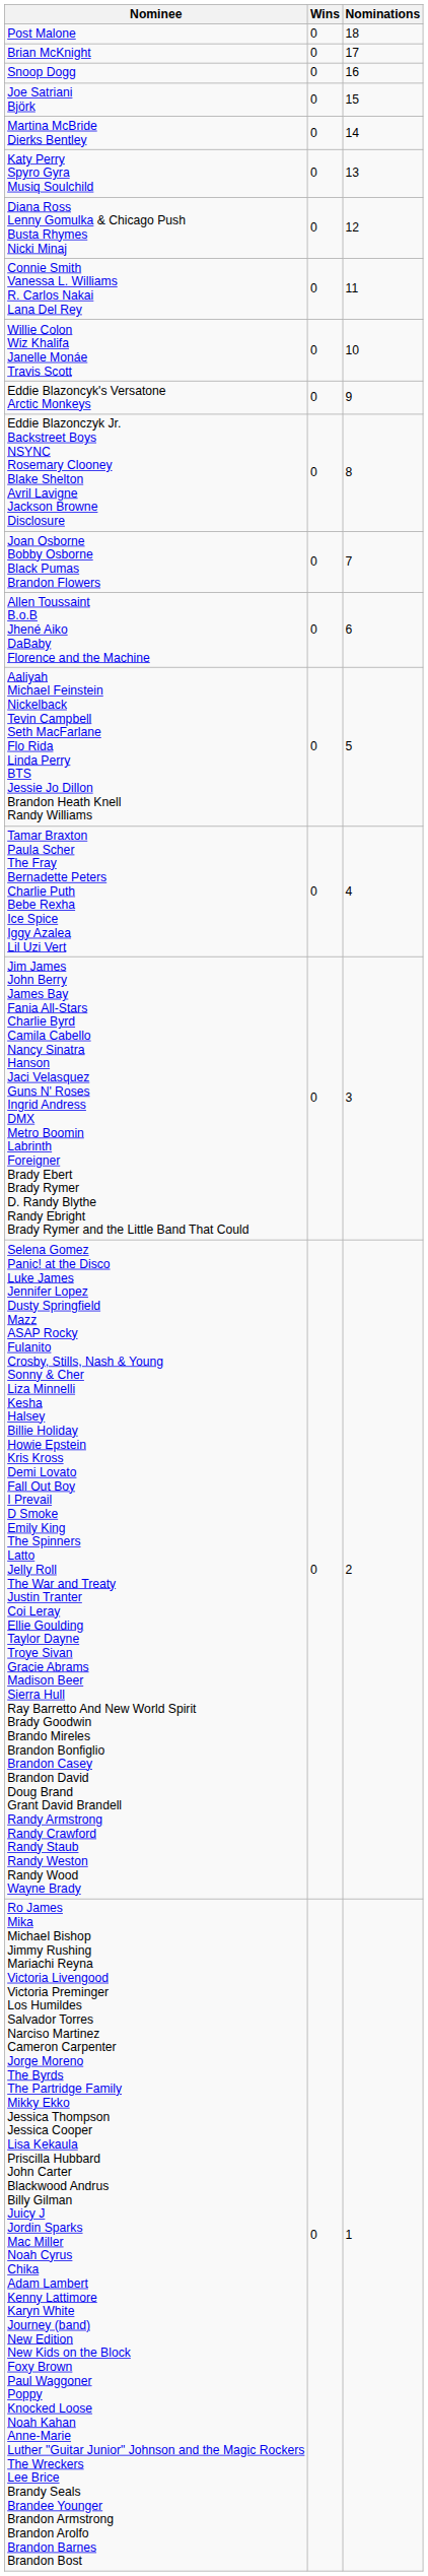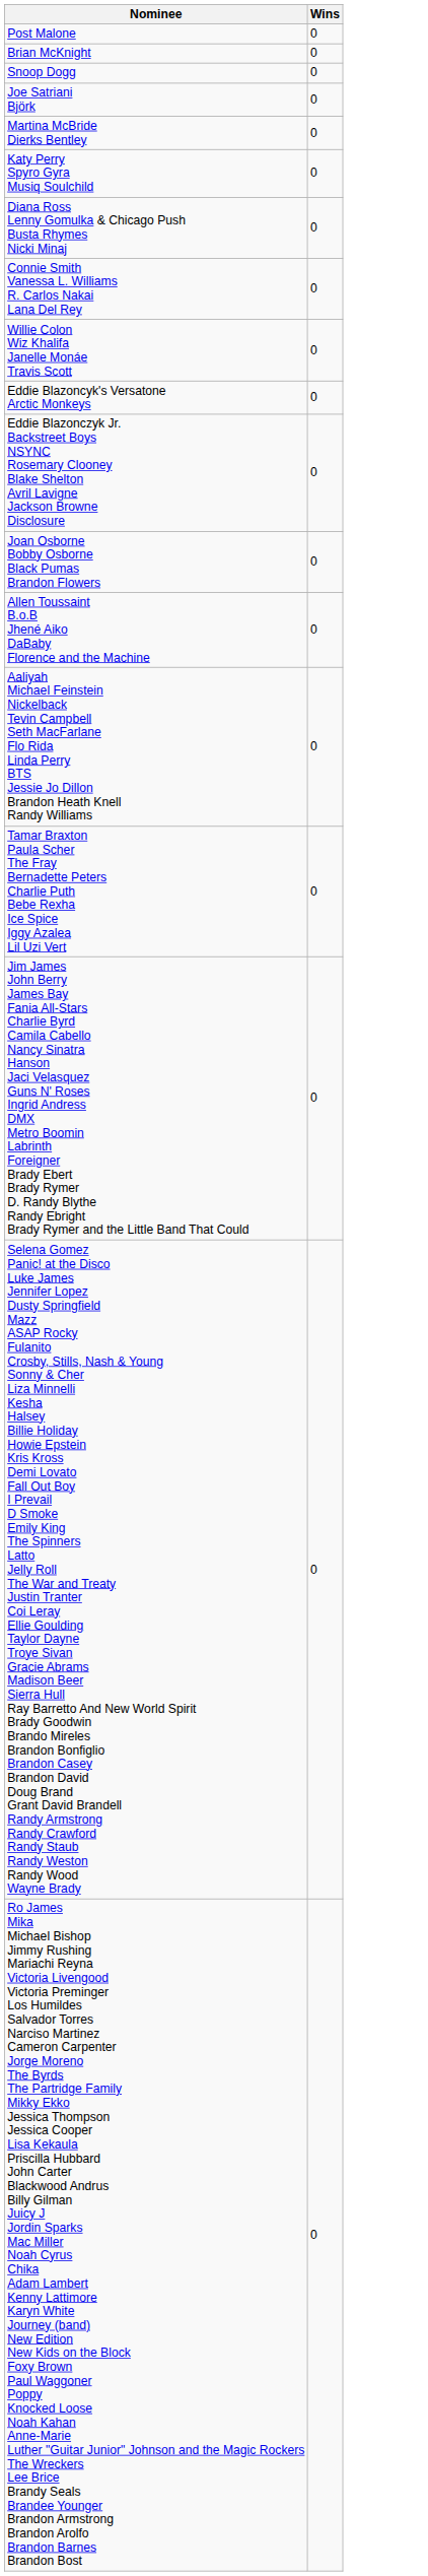 <table class="wikitable">
 <tr>
 <th>Nominee</th>
 <th>Wins</th>
-<th>Nominations</th>
 </tr>
 <tr>
 <td><a href='#'>Post Malone</a></td>
 <td>0</td>
-<td>18</td>
 </tr>
 <tr>
 <td><a href='#'>Brian McKnight</a></td>
 <td>0</td>
-<td>17</td>
 </tr>
 <tr>
 <td><a href='#'>Snoop Dogg</a></td>
 <td>0</td>
-<td>16</td>
 </tr>
 <tr>
 <td><a href='#'>Joe Satriani</a> <br> <a href='#'>Björk</a></td>
 <td>0</td>
-<td>15</td>
 </tr>
 <tr>
 <td><a href='#'>Martina McBride</a> <br><a href='#'>Dierks Bentley</a><br></td>
 <td>0</td>
-<td>14</td>
 </tr>
 <tr>
 <td><a href='#'>Katy Perry</a><br><a href='#'>Spyro Gyra</a><br><a href='#'>Musiq Soulchild</a><br></td>
 <td>0</td>
-<td>13</td>
 </tr>
 <tr>
 <td><a href='#'>Diana Ross</a><br><a href='#'>Lenny Gomulka</a> & Chicago Push<br><a href='#'>Busta Rhymes</a><br><a href='#'>Nicki Minaj</a></td>
 <td>0</td>
-<td>12</td>
 </tr>
 <tr>
 <td><a href='#'>Connie Smith</a> <br><a href='#'>Vanessa L. Williams</a><br><a href='#'>R. Carlos Nakai</a><br><a href='#'>Lana Del Rey</a></td>
 <td>0</td>
-<td>11</td>
 </tr>
 <tr>
 <td><a href='#'>Willie Colon</a> <br><a href='#'>Wiz Khalifa</a><br><a href='#'>Janelle Monáe</a><br><a href='#'>Travis Scott</a></td>
 <td>0</td>
-<td>10</td>
 </tr>
 <tr>
 <td>Eddie Blazoncyk's Versatone <br><a href='#'>Arctic Monkeys</a></td>
 <td>0</td>
-<td>9</td>
 </tr>
 <tr>
 <td>Eddie Blazonczyk Jr. <br><a href='#'>Backstreet Boys</a><br><a href='#'>NSYNC</a><br><a href='#'>Rosemary Clooney</a> <br> <a href='#'>Blake Shelton</a> <br> <a href='#'>Avril Lavigne</a> <br> <a href='#'>Jackson Browne</a><br><a href='#'>Disclosure</a></td>
 <td>0</td>
-<td>8</td>
 </tr>
 <tr>
 <td><a href='#'>Joan Osborne</a><br><a href='#'>Bobby Osborne</a><br><a href='#'>Black Pumas</a><br><a href='#'>Brandon Flowers</a></td>
 <td>0</td>
-<td>7</td>
 </tr>
 <tr>
 <td><a href='#'>Allen Toussaint</a><br><a href='#'>B.o.B</a><br><a href='#'>Jhené Aiko</a><br><a href='#'>DaBaby</a> <br><a href='#'>Florence and the Machine</a></td>
 <td>0</td>
-<td>6</td>
 </tr>
 <tr>
 <td><a href='#'>Aaliyah</a><br><a href='#'>Michael Feinstein</a><br><a href='#'>Nickelback</a><br><a href='#'>Tevin Campbell</a><br><a href='#'>Seth MacFarlane</a><br><a href='#'>Flo Rida</a> <br><a href='#'>Linda Perry</a><br><a href='#'>BTS</a><br><a href='#'>Jessie Jo Dillon</a><br>Brandon Heath Knell<br>Randy Williams</td>
 <td>0</td>
-<td>5</td>
 </tr>
 <tr>
 <td><a href='#'>Tamar Braxton</a><br><a href='#'>Paula Scher</a><br><a href='#'>The Fray</a><br><a href='#'>Bernadette Peters</a><br><a href='#'>Charlie Puth</a><br><a href='#'>Bebe Rexha</a><br><a href='#'>Ice Spice</a><br><a href='#'>Iggy Azalea</a><br><a href='#'>Lil Uzi Vert</a></td>
 <td>0</td>
-<td>4</td>
 </tr>
 <tr>
 <td><a href='#'>Jim James</a> <br><a href='#'>John Berry</a><br><a href='#'>James Bay</a> <br><a href='#'>Fania All-Stars</a> <br><a href='#'>Charlie Byrd</a><br><a href='#'>Camila Cabello</a><br><a href='#'>Nancy Sinatra</a><br><a href='#'>Hanson</a><br><a href='#'>Jaci Velasquez</a><br><a href='#'>Guns N' Roses</a><br><a href='#'>Ingrid Andress</a><br><a href='#'>DMX</a><br><a href='#'>Metro Boomin</a><br><a href='#'>Labrinth</a><br><a href='#'>Foreigner</a><br>Brady Ebert<br>Brady Rymer<br>D. Randy Blythe<br>Randy Ebright<br>Brady Rymer and the Little Band That Could</td>
 <td>0</td>
-<td>3</td>
 </tr>
 <tr>
 <td><a href='#'>Selena Gomez</a><br><a href='#'>Panic! at the Disco</a><br><a href='#'>Luke James</a> <br><a href='#'>Jennifer Lopez</a> <br><a href='#'>Dusty Springfield</a><br><a href='#'>Mazz</a><br><a href='#'>ASAP Rocky</a> <br><a href='#'>Fulanito</a> <br><a href='#'>Crosby, Stills, Nash & Young</a><br><a href='#'>Sonny & Cher</a><br><a href='#'>Liza Minnelli</a><br><a href='#'>Kesha</a> <br><a href='#'>Halsey</a> <br><a href='#'>Billie Holiday</a> <br><a href='#'>Howie Epstein</a>  <br><a href='#'>Kris Kross</a><br> <a href='#'>Demi Lovato</a> <br><a href='#'>Fall Out Boy</a> <br> <a href='#'>I Prevail</a> <br> <a href='#'>D Smoke</a> <br> <a href='#'>Emily King</a><br> <a href='#'>The Spinners</a><br><a href='#'>Latto</a><br><a href='#'>Jelly Roll</a><br><a href='#'>The War and Treaty</a><br><a href='#'>Justin Tranter</a><br><a href='#'>Coi Leray</a><br><a href='#'>Ellie Goulding</a><br><a href='#'>Taylor Dayne</a><br><a href='#'>Troye Sivan</a><br><a href='#'>Gracie Abrams</a><br><a href='#'>Madison Beer</a><br><a href='#'>Sierra Hull</a><br>Ray Barretto And New World Spirit<br>Brady Goodwin<br>Brando Mireles<br>Brandon Bonfiglio<br><a href='#'>Brandon Casey</a><br>Brandon David<br>Doug Brand<br>Grant David Brandell<br><a href='#'>Randy Armstrong</a><br><a href='#'>Randy Crawford</a><br><a href='#'>Randy Staub</a><br><a href='#'>Randy Weston</a><br>Randy Wood<br><a href='#'>Wayne Brady</a></td>
 <td>0</td>
-<td>2</td>
 </tr>
 <tr>
 <td><a href='#'>Ro James</a><br> <a href='#'>Mika</a><br>Michael Bishop <br>Jimmy Rushing<br>Mariachi Reyna<br><a href='#'>Victoria Livengood</a><br>Victoria Preminger<br>Los Humildes<br>Salvador Torres<br>Narciso Martinez<br>Cameron Carpenter<br><a href='#'>Jorge Moreno</a><br><a href='#'>The Byrds</a><br><a href='#'>The Partridge Family</a><br><a href='#'>Mikky Ekko</a><br>Jessica Thompson<br>Jessica Cooper<br><a href='#'>Lisa Kekaula</a><br>Priscilla Hubbard<br>John Carter<br>Blackwood Andrus<br>Billy Gilman<br><a href='#'>Juicy J</a><br>  <a href='#'>Jordin Sparks</a><br><a href='#'>Mac Miller</a><br><a href='#'>Noah Cyrus</a><br><a href='#'>Chika</a><br><a href='#'>Adam Lambert</a><br><a href='#'>Kenny Lattimore</a><br><a href='#'>Karyn White</a><br><a href='#'>Journey (band)</a><br><a href='#'>New Edition</a><br><a href='#'>New Kids on the Block</a><br><a href='#'>Foxy Brown</a><br><a href='#'>Paul Waggoner</a><br><a href='#'>Poppy</a><br><a href='#'>Knocked Loose</a><br><a href='#'>Noah Kahan</a><br><a href='#'>Anne-Marie</a><br><a href='#'>Luther "Guitar Junior" Johnson and the Magic Rockers</a><br><a href='#'>The Wreckers</a><br><a href='#'>Lee Brice</a><br>Brandy Seals<br><a href='#'>Brandee Younger</a><br>Brandon Armstrong<br>Brandon Arolfo<br><a href='#'>Brandon Barnes</a><br>Brandon Bost</td>
 <td>0</td>
-<td>1</td>
 </tr>
 </table>
